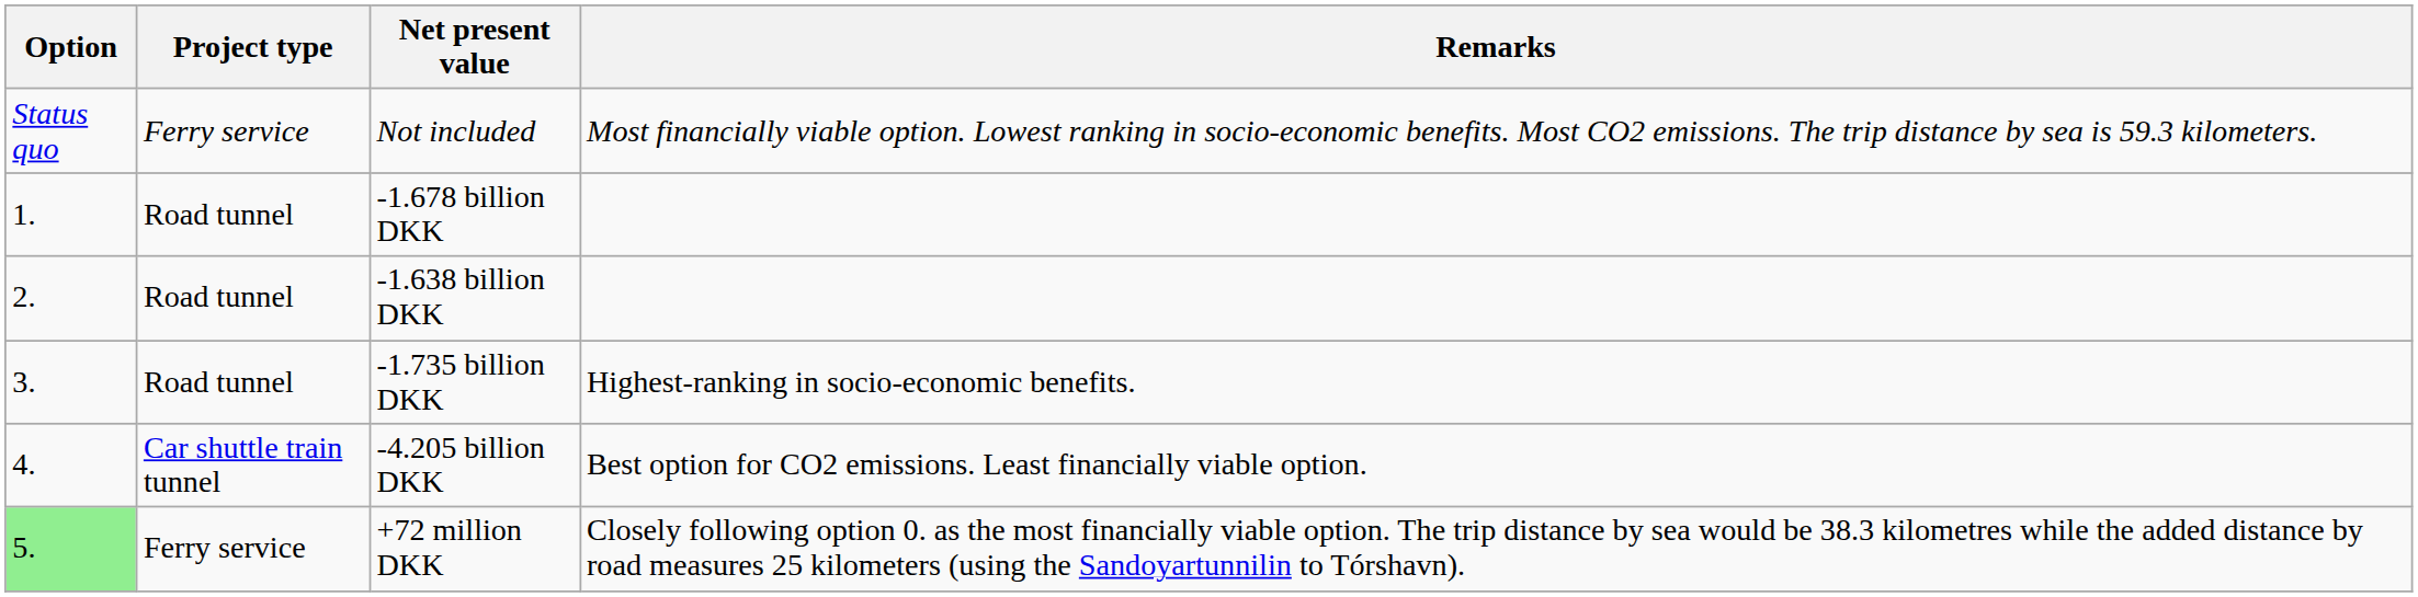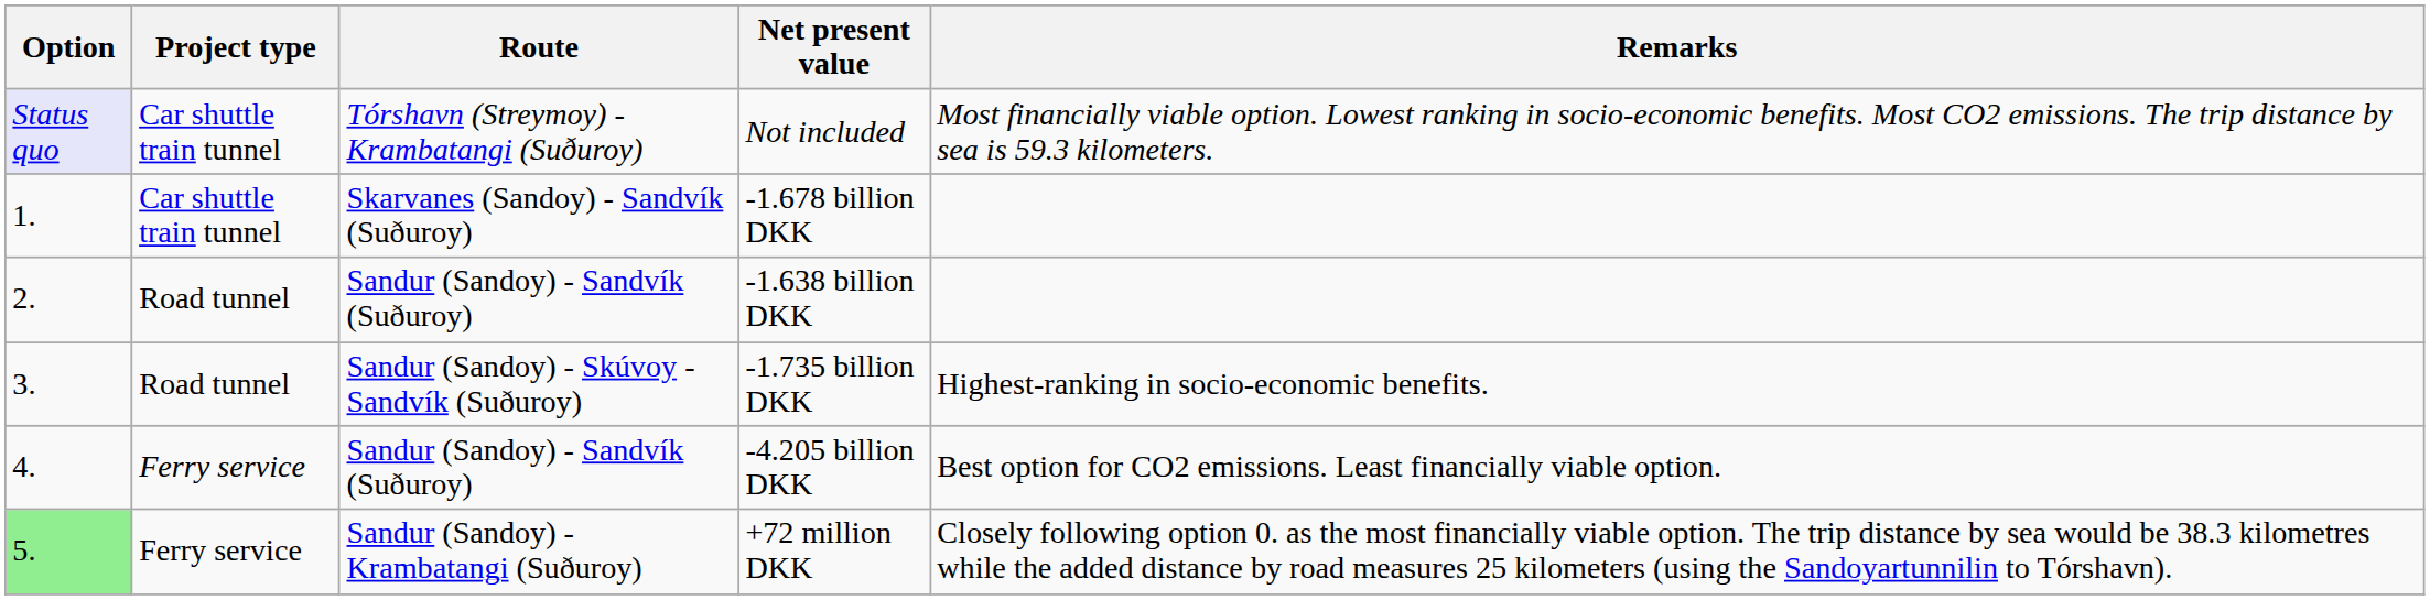 <table class="wikitable">
 <tr>
 <th>Option</th>
 <th>Project type</th>
+<th>Route</th>
 <th>Net present value</th>
 <th>Remarks</th>
 </tr>
 <tr>
-<td><em><a href='#'>Status quo</a></em></td>
-<td><em>Ferry service</em></td>
+<td style="background: lavender;"><em><a href='#'>Status quo</a></em></td>
+<td><a href='#'>Car shuttle train</a> tunnel</td>
+<td><em><a href='#'>Tórshavn</a> (Streymoy) - <a href='#'>Krambatangi</a> (Suðuroy)</em></td>
 <td><em>Not included</em></td>
 <td><em>Most financially viable option. Lowest ranking in socio-economic benefits. Most CO2 emissions. The trip distance by sea is 59.3 kilometers.</em></td>
 </tr>
 <tr>
 <td>1.</td>
-<td>Road tunnel</td>
+<td><a href='#'>Car shuttle train</a> tunnel</td>
+<td><a href='#'>Skarvanes</a> (Sandoy) - <a href='#'>Sandvík</a> (Suðuroy)</td>
 <td>-1.678 billion DKK</td>
 <td></td>
 </tr>
 <tr>
 <td>2.</td>
 <td>Road tunnel</td>
+<td><a href='#'>Sandur</a> (Sandoy) - <a href='#'>Sandvík</a> (Suðuroy)</td>
 <td>-1.638 billion DKK</td>
 <td></td>
 </tr>
 <tr>
 <td>3.</td>
 <td>Road tunnel</td>
+<td><a href='#'>Sandur</a> (Sandoy) - <a href='#'>Skúvoy</a> - <a href='#'>Sandvík</a> (Suðuroy)</td>
 <td>-1.735 billion DKK</td>
 <td>Highest-ranking in socio-economic benefits.</td>
 </tr>
 <tr>
 <td>4.</td>
-<td><a href='#'>Car shuttle train</a> tunnel</td>
+<td><em>Ferry service</em></td>
+<td><a href='#'>Sandur</a> (Sandoy) - <a href='#'>Sandvík</a> (Suðuroy)</td>
 <td>-4.205 billion DKK</td>
 <td>Best option for CO2 emissions. Least financially viable option.</td>
 </tr>
 <tr>
 <td style="background: lightgreen;">5.</td>
 <td>Ferry service</td>
+<td><a href='#'>Sandur</a> (Sandoy) - <a href='#'>Krambatangi</a> (Suðuroy)</td>
 <td>+72 million DKK</td>
 <td>Closely following option 0. as the most financially viable option. The trip distance by sea would be 38.3 kilometres while the added distance by road measures 25 kilometers (using the <a href='#'>Sandoyartunnilin</a> to Tórshavn).</td>
 </tr>
 </table>
